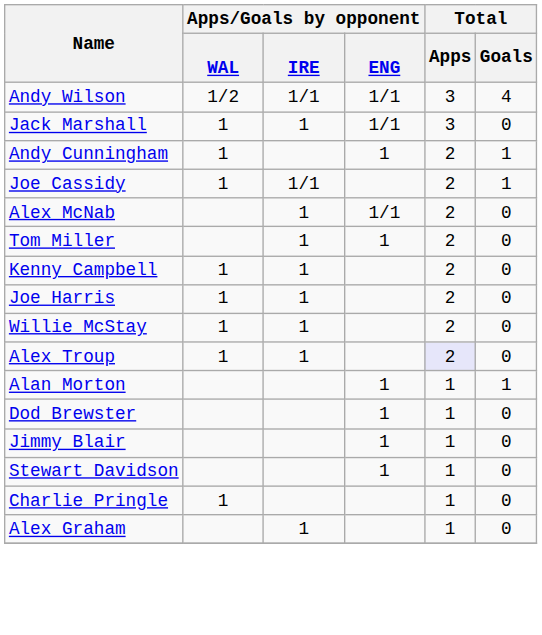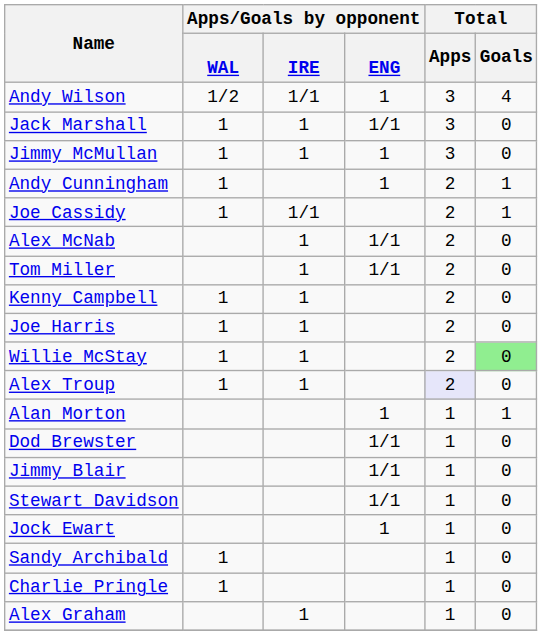 <table class="wikitable sortable" style="text-align: center;">
 <tr>
 <th rowspan=2>Name</th>
 <th colspan=3>Apps/Goals by opponent</th>
 <th colspan=2>Total</th>
 </tr>
 <tr>
 <th><br><a href='#'>WAL</a></th>
 <th><br><a href='#'>IRE</a></th>
 <th><br><a href='#'>ENG</a></th>
 <th>Apps</th>
 <th>Goals</th>
 </tr>
 <tr>
 <td align=left><a href='#'>Andy Wilson</a></td>
 <td>1/2</td>
 <td>1/1</td>
-<td>1/1</td>
+<td>1</td>
 <td>3</td>
 <td>4</td>
 </tr>
 <tr>
 <td align=left><a href='#'>Jack Marshall</a></td>
 <td>1</td>
 <td>1</td>
 <td>1/1</td>
+<td>3</td>
+<td>0</td>
+</tr>
+<tr>
+<td align=left><a href='#'>Jimmy McMullan</a></td>
+<td>1</td>
+<td>1</td>
+<td>1</td>
 <td>3</td>
 <td>0</td>
 </tr>
 <tr>
 <td align=left><a href='#'>Andy Cunningham</a></td>
 <td>1</td>
 <td></td>
 <td>1</td>
 <td>2</td>
 <td>1</td>
 </tr>
 <tr>
 <td align=left><a href='#'>Joe Cassidy</a></td>
 <td>1</td>
 <td>1/1</td>
 <td></td>
 <td>2</td>
 <td>1</td>
 </tr>
 <tr>
 <td align=left><a href='#'>Alex McNab</a></td>
 <td></td>
 <td>1</td>
 <td>1/1</td>
 <td>2</td>
 <td>0</td>
 </tr>
 <tr>
 <td align=left><a href='#'>Tom Miller</a></td>
 <td></td>
 <td>1</td>
-<td>1</td>
+<td>1/1</td>
 <td>2</td>
 <td>0</td>
 </tr>
 <tr>
 <td align=left><a href='#'>Kenny Campbell</a></td>
 <td>1</td>
 <td>1</td>
 <td></td>
 <td>2</td>
 <td>0</td>
 </tr>
 <tr>
 <td align=left><a href='#'>Joe Harris</a></td>
 <td>1</td>
 <td>1</td>
 <td></td>
 <td>2</td>
 <td>0</td>
 </tr>
 <tr>
 <td align=left><a href='#'>Willie McStay</a></td>
 <td>1</td>
 <td>1</td>
 <td></td>
 <td>2</td>
-<td>0</td>
+<td style="background: lightgreen;">0</td>
 </tr>
 <tr>
 <td align=left><a href='#'>Alex Troup</a></td>
 <td>1</td>
 <td>1</td>
 <td></td>
 <td style="background: lavender;">2</td>
 <td>0</td>
 </tr>
 <tr>
 <td align=left><a href='#'>Alan Morton</a></td>
 <td></td>
 <td></td>
 <td>1</td>
 <td>1</td>
 <td>1</td>
 </tr>
 <tr>
 <td align=left><a href='#'>Dod Brewster</a></td>
 <td></td>
 <td></td>
-<td>1</td>
+<td>1/1</td>
 <td>1</td>
 <td>0</td>
 </tr>
 <tr>
 <td align=left><a href='#'>Jimmy Blair</a></td>
 <td></td>
 <td></td>
-<td>1</td>
+<td>1/1</td>
 <td>1</td>
 <td>0</td>
 </tr>
 <tr>
 <td align=left><a href='#'>Stewart Davidson</a></td>
 <td></td>
 <td></td>
+<td>1/1</td>
 <td>1</td>
+<td>0</td>
+</tr>
+<tr>
+<td align=left><a href='#'>Jock Ewart</a></td>
+<td></td>
+<td></td>
+<td>1</td>
+<td>1</td>
+<td>0</td>
+</tr>
+<tr>
+<td align=left><a href='#'>Sandy Archibald</a></td>
+<td>1</td>
+<td></td>
+<td></td>
 <td>1</td>
 <td>0</td>
 </tr>
 <tr>
 <td align=left><a href='#'>Charlie Pringle</a></td>
 <td>1</td>
 <td></td>
 <td></td>
 <td>1</td>
 <td>0</td>
 </tr>
 <tr>
 <td align=left><a href='#'>Alex Graham</a></td>
 <td></td>
 <td>1</td>
 <td></td>
 <td>1</td>
 <td>0</td>
 </tr>
 <tr>
 </tr>
 </table>
